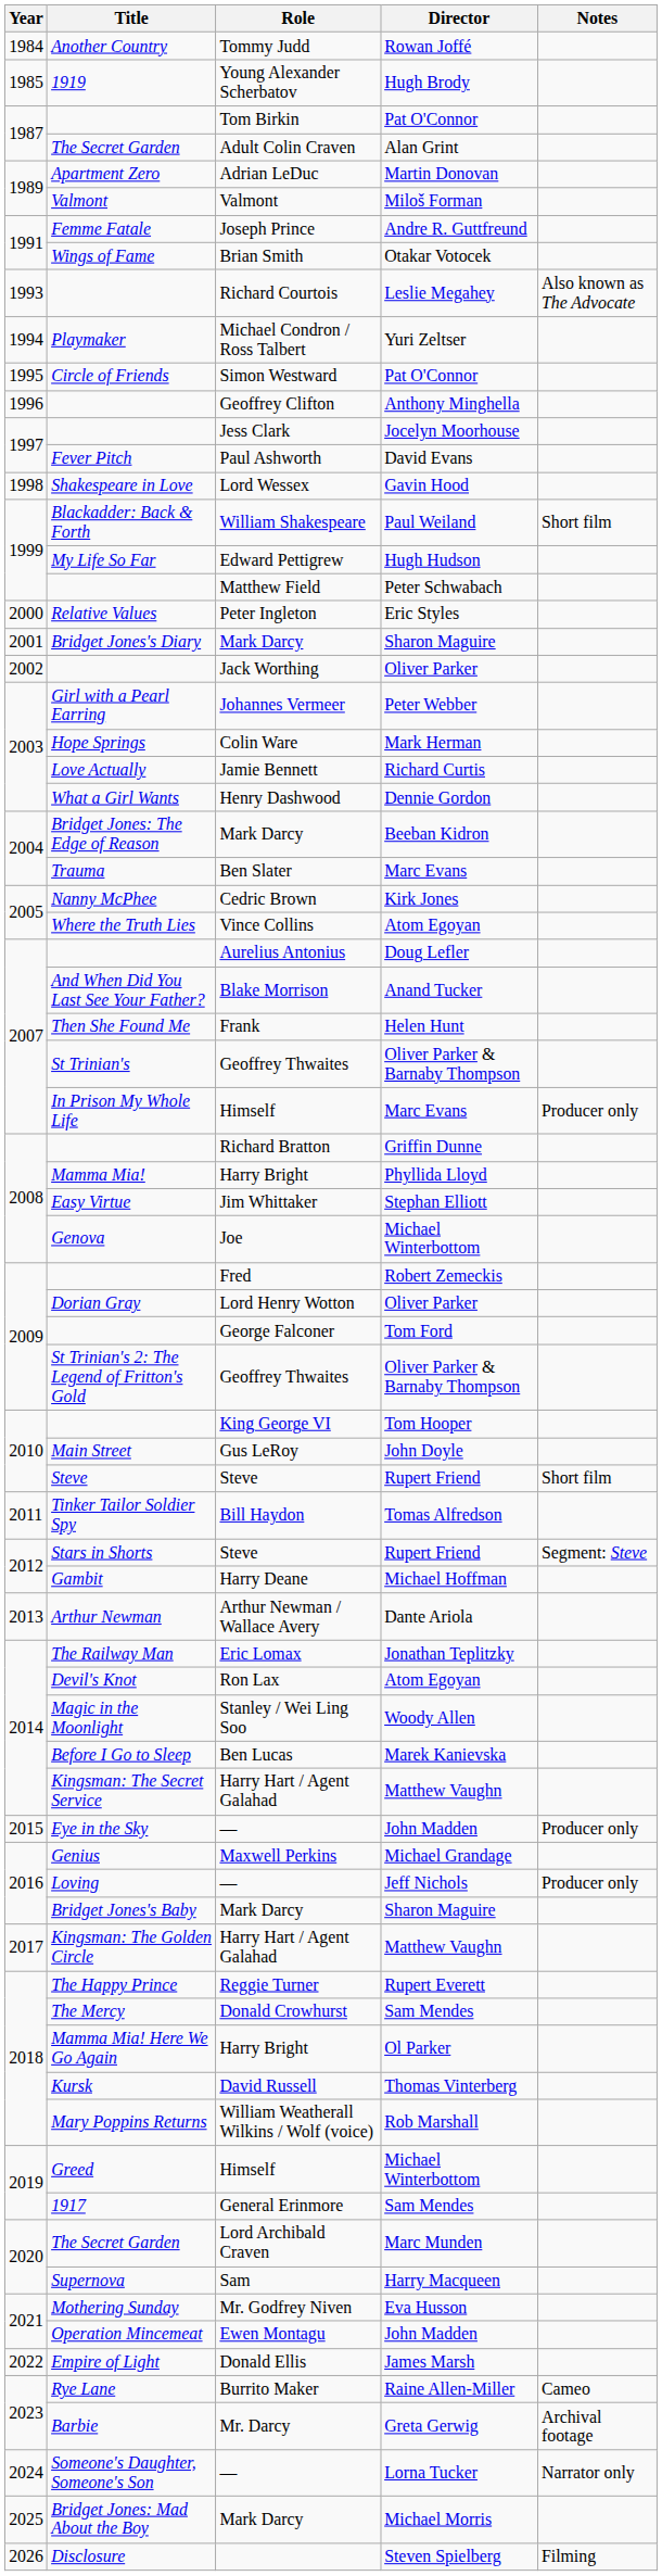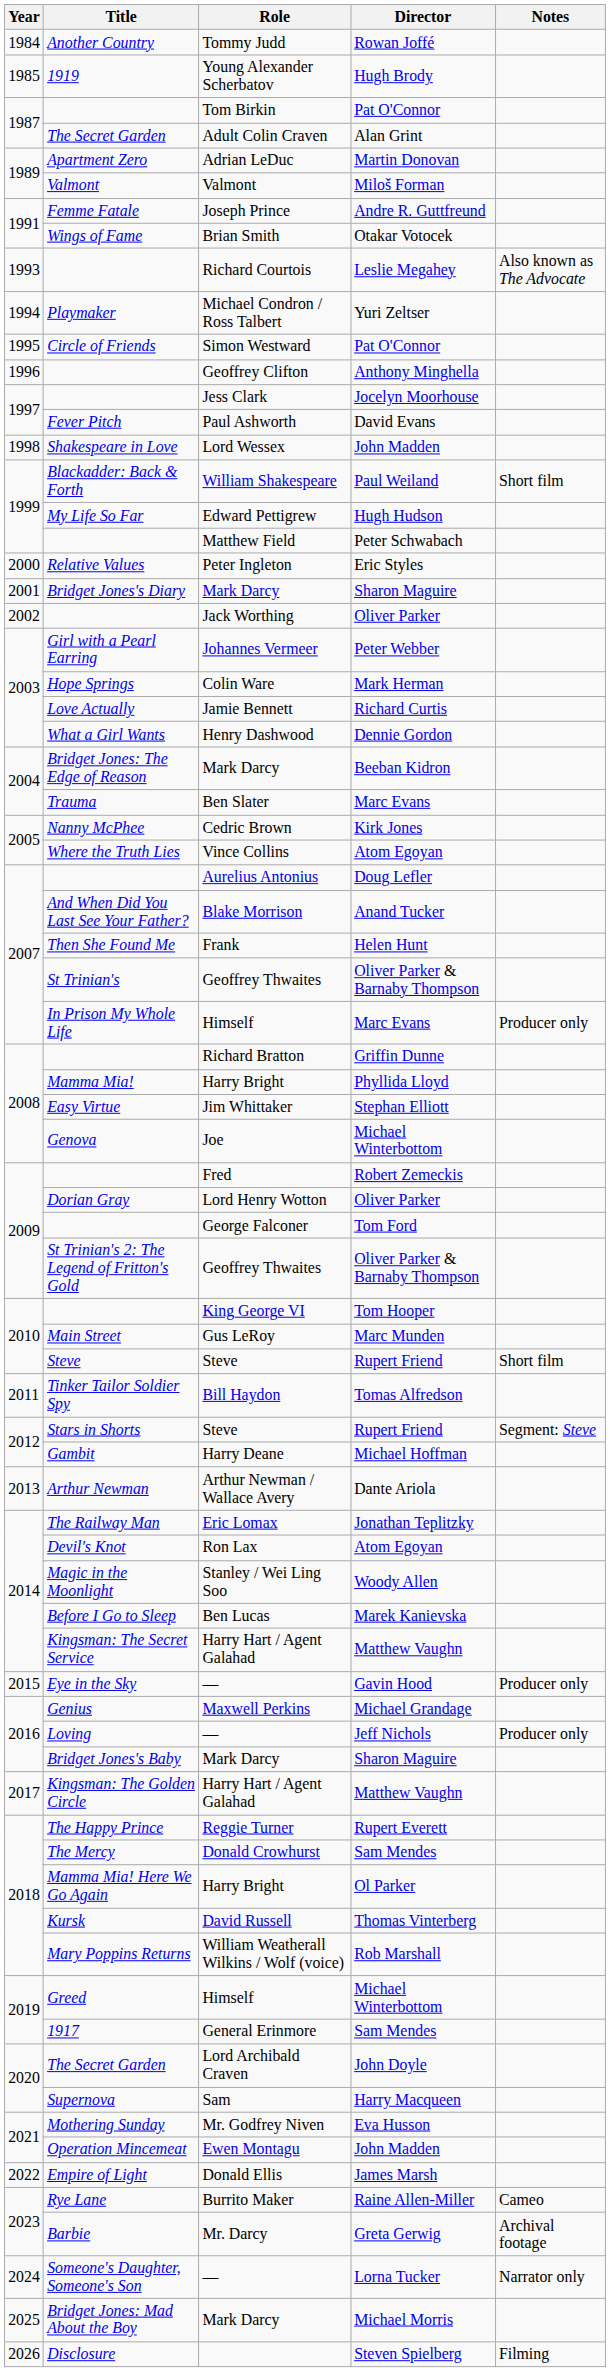 <table class="wikitable sortable unsortable">
 <tr>
 <th>Year</th>
 <th>Title</th>
 <th>Role</th>
 <th>Director</th>
 <th class="unsortable">Notes</th>
 </tr>
 <tr>
 <td>1984</td>
 <td><em><a href='#'>Another Country</a></em></td>
 <td>Tommy Judd</td>
 <td><a href='#'>Rowan Joffé</a></td>
 <td></td>
 </tr>
 <tr>
 <td>1985</td>
 <td><em><a href='#'>1919</a></em></td>
 <td>Young Alexander Scherbatov</td>
 <td><a href='#'>Hugh Brody</a></td>
 <td></td>
 </tr>
 <tr>
 <td rowspan="2">1987</td>
 <td><em></em></td>
 <td>Tom Birkin</td>
 <td><a href='#'>Pat O'Connor</a></td>
 <td></td>
 </tr>
 <tr>
 <td><em><a href='#'>The Secret Garden</a></em></td>
 <td>Adult Colin Craven</td>
 <td>Alan Grint</td>
 <td></td>
 </tr>
 <tr>
 <td rowspan="2">1989</td>
 <td><em><a href='#'>Apartment Zero</a></em></td>
 <td>Adrian LeDuc</td>
 <td><a href='#'>Martin Donovan</a></td>
 <td></td>
 </tr>
 <tr>
 <td><em><a href='#'>Valmont</a></em></td>
 <td>Valmont</td>
 <td><a href='#'>Miloš Forman</a></td>
 <td></td>
 </tr>
 <tr>
 <td rowspan="2">1991</td>
 <td><em><a href='#'>Femme Fatale</a></em></td>
 <td>Joseph Prince</td>
 <td><a href='#'>Andre R. Guttfreund</a></td>
 <td></td>
 </tr>
 <tr>
 <td><em><a href='#'>Wings of Fame</a></em></td>
 <td>Brian Smith</td>
 <td>Otakar Votocek</td>
 <td></td>
 </tr>
 <tr>
 <td>1993</td>
 <td><em></em></td>
 <td>Richard Courtois</td>
 <td><a href='#'>Leslie Megahey</a></td>
 <td>Also known as <em>The Advocate</em></td>
 </tr>
 <tr>
 <td>1994</td>
 <td><em><a href='#'>Playmaker</a></em></td>
 <td>Michael Condron / Ross Talbert</td>
 <td>Yuri Zeltser</td>
 <td></td>
 </tr>
 <tr>
 <td>1995</td>
 <td><em><a href='#'>Circle of Friends</a></em></td>
 <td>Simon Westward</td>
 <td><a href='#'>Pat O'Connor</a></td>
 <td></td>
 </tr>
 <tr>
 <td>1996</td>
 <td><em></em></td>
 <td>Geoffrey Clifton</td>
 <td><a href='#'>Anthony Minghella</a></td>
 <td></td>
 </tr>
 <tr>
 <td rowspan="2">1997</td>
 <td><em></em></td>
 <td>Jess Clark</td>
 <td><a href='#'>Jocelyn Moorhouse</a></td>
 <td></td>
 </tr>
 <tr>
 <td><em><a href='#'>Fever Pitch</a></em></td>
 <td>Paul Ashworth</td>
 <td>David Evans</td>
 <td></td>
 </tr>
 <tr>
 <td>1998</td>
 <td><em><a href='#'>Shakespeare in Love</a></em></td>
 <td>Lord Wessex</td>
-<td><a href='#'>Gavin Hood</a></td>
+<td><a href='#'>John Madden</a></td>
 <td></td>
 </tr>
 <tr>
 <td rowspan="3">1999</td>
 <td><em><a href='#'>Blackadder: Back & Forth</a></em></td>
 <td><a href='#'>William Shakespeare</a></td>
 <td><a href='#'>Paul Weiland</a></td>
 <td>Short film</td>
 </tr>
 <tr>
 <td><em><a href='#'>My Life So Far</a></em></td>
 <td>Edward Pettigrew</td>
 <td><a href='#'>Hugh Hudson</a></td>
 <td></td>
 </tr>
 <tr>
 <td><em></em></td>
 <td>Matthew Field</td>
 <td>Peter Schwabach</td>
 <td></td>
 </tr>
 <tr>
 <td>2000</td>
 <td><em><a href='#'>Relative Values</a></em></td>
 <td>Peter Ingleton</td>
 <td>Eric Styles</td>
 <td></td>
 </tr>
 <tr>
 <td>2001</td>
 <td><em><a href='#'>Bridget Jones's Diary</a></em></td>
 <td><a href='#'>Mark Darcy</a></td>
 <td><a href='#'>Sharon Maguire</a></td>
 <td></td>
 </tr>
 <tr>
 <td>2002</td>
 <td><em></em></td>
 <td>Jack Worthing</td>
 <td><a href='#'>Oliver Parker</a></td>
 <td></td>
 </tr>
 <tr>
 <td rowspan="4">2003</td>
 <td><em><a href='#'>Girl with a Pearl Earring</a></em></td>
 <td><a href='#'>Johannes Vermeer</a></td>
 <td><a href='#'>Peter Webber</a></td>
 <td></td>
 </tr>
 <tr>
 <td><em><a href='#'>Hope Springs</a></em></td>
 <td>Colin Ware</td>
 <td><a href='#'>Mark Herman</a></td>
 <td></td>
 </tr>
 <tr>
 <td><em><a href='#'>Love Actually</a></em></td>
 <td>Jamie Bennett</td>
 <td><a href='#'>Richard Curtis</a></td>
 <td></td>
 </tr>
 <tr>
 <td><em><a href='#'>What a Girl Wants</a></em></td>
 <td>Henry Dashwood</td>
 <td><a href='#'>Dennie Gordon</a></td>
 <td></td>
 </tr>
 <tr>
 <td rowspan="2">2004</td>
 <td><em><a href='#'>Bridget Jones: The Edge of Reason</a></em></td>
 <td>Mark Darcy</td>
 <td><a href='#'>Beeban Kidron</a></td>
 <td></td>
 </tr>
 <tr>
 <td><em><a href='#'>Trauma</a></em></td>
 <td>Ben Slater</td>
 <td><a href='#'>Marc Evans</a></td>
 <td></td>
 </tr>
 <tr>
 <td rowspan="2">2005</td>
 <td><em><a href='#'>Nanny McPhee</a></em></td>
 <td>Cedric Brown</td>
 <td><a href='#'>Kirk Jones</a></td>
 <td></td>
 </tr>
 <tr>
 <td><em><a href='#'>Where the Truth Lies</a></em></td>
 <td>Vince Collins</td>
 <td><a href='#'>Atom Egoyan</a></td>
 <td></td>
 </tr>
 <tr>
 <td rowspan="5">2007</td>
 <td><em></em></td>
 <td><a href='#'>Aurelius Antonius</a></td>
 <td><a href='#'>Doug Lefler</a></td>
 <td></td>
 </tr>
 <tr>
 <td><em><a href='#'>And When Did You Last See Your Father?</a></em></td>
 <td><a href='#'>Blake Morrison</a></td>
 <td><a href='#'>Anand Tucker</a></td>
 <td></td>
 </tr>
 <tr>
 <td><em><a href='#'>Then She Found Me</a></em></td>
 <td>Frank</td>
 <td><a href='#'>Helen Hunt</a></td>
 <td></td>
 </tr>
 <tr>
 <td><em><a href='#'>St Trinian's</a></em></td>
 <td>Geoffrey Thwaites</td>
 <td><a href='#'>Oliver Parker</a> & <a href='#'>Barnaby Thompson</a></td>
 <td></td>
 </tr>
 <tr>
 <td><em><a href='#'>In Prison My Whole Life</a></em></td>
 <td>Himself</td>
 <td><a href='#'>Marc Evans</a></td>
 <td>Producer only</td>
 </tr>
 <tr>
 <td rowspan="4">2008</td>
 <td><em></em></td>
 <td>Richard Bratton</td>
 <td><a href='#'>Griffin Dunne</a></td>
 <td></td>
 </tr>
 <tr>
 <td><em><a href='#'>Mamma Mia!</a></em></td>
 <td>Harry Bright</td>
 <td><a href='#'>Phyllida Lloyd</a></td>
 <td></td>
 </tr>
 <tr>
 <td><em><a href='#'>Easy Virtue</a></em></td>
 <td>Jim Whittaker</td>
 <td><a href='#'>Stephan Elliott</a></td>
 <td></td>
 </tr>
 <tr>
 <td><em><a href='#'>Genova</a></em></td>
 <td>Joe</td>
 <td><a href='#'>Michael Winterbottom</a></td>
 <td></td>
 </tr>
 <tr>
 <td rowspan="4">2009</td>
 <td><em></em></td>
 <td>Fred</td>
 <td><a href='#'>Robert Zemeckis</a></td>
 <td></td>
 </tr>
 <tr>
 <td><em><a href='#'>Dorian Gray</a></em></td>
 <td>Lord Henry Wotton</td>
 <td><a href='#'>Oliver Parker</a></td>
 <td></td>
 </tr>
 <tr>
 <td><em></em></td>
 <td>George Falconer</td>
 <td><a href='#'>Tom Ford</a></td>
 <td></td>
 </tr>
 <tr>
 <td><em><a href='#'>St Trinian's 2: The Legend of Fritton's Gold</a></em></td>
 <td>Geoffrey Thwaites</td>
 <td><a href='#'>Oliver Parker</a> & <a href='#'>Barnaby Thompson</a></td>
 <td></td>
 </tr>
 <tr>
 <td rowspan="3">2010</td>
 <td><em></em></td>
 <td><a href='#'>King George VI</a></td>
 <td><a href='#'>Tom Hooper</a></td>
 <td></td>
 </tr>
 <tr>
 <td><em><a href='#'>Main Street</a></em></td>
 <td>Gus LeRoy</td>
-<td><a href='#'>John Doyle</a></td>
+<td><a href='#'>Marc Munden</a></td>
 <td></td>
 </tr>
 <tr>
 <td><em><a href='#'>Steve</a></em></td>
 <td>Steve</td>
 <td><a href='#'>Rupert Friend</a></td>
 <td>Short film</td>
 </tr>
 <tr>
 <td>2011</td>
 <td><em><a href='#'>Tinker Tailor Soldier Spy</a></em></td>
 <td><a href='#'>Bill Haydon</a></td>
 <td><a href='#'>Tomas Alfredson</a></td>
 <td></td>
 </tr>
 <tr>
 <td rowspan="2">2012</td>
 <td><em><a href='#'>Stars in Shorts</a></em></td>
 <td>Steve</td>
 <td><a href='#'>Rupert Friend</a></td>
 <td>Segment: <em><a href='#'>Steve</a></em></td>
 </tr>
 <tr>
 <td><em><a href='#'>Gambit</a></em></td>
 <td>Harry Deane</td>
 <td><a href='#'>Michael Hoffman</a></td>
 <td></td>
 </tr>
 <tr>
 <td>2013</td>
 <td><em><a href='#'>Arthur Newman</a></em></td>
 <td>Arthur Newman / Wallace Avery</td>
 <td>Dante Ariola</td>
 <td></td>
 </tr>
 <tr>
 <td rowspan="5">2014</td>
 <td><em><a href='#'>The Railway Man</a></em></td>
 <td><a href='#'>Eric Lomax</a></td>
 <td><a href='#'>Jonathan Teplitzky</a></td>
 <td></td>
 </tr>
 <tr>
 <td><em><a href='#'>Devil's Knot</a></em></td>
 <td>Ron Lax</td>
 <td><a href='#'>Atom Egoyan</a></td>
 <td></td>
 </tr>
 <tr>
 <td><em><a href='#'>Magic in the Moonlight</a></em></td>
 <td>Stanley / Wei Ling Soo</td>
 <td><a href='#'>Woody Allen</a></td>
 <td></td>
 </tr>
 <tr>
 <td><em><a href='#'>Before I Go to Sleep</a></em></td>
 <td>Ben Lucas</td>
 <td><a href='#'>Marek Kanievska</a></td>
 <td></td>
 </tr>
 <tr>
 <td><em><a href='#'>Kingsman: The Secret Service</a></em></td>
 <td>Harry Hart / Agent Galahad</td>
 <td><a href='#'>Matthew Vaughn</a></td>
 <td></td>
 </tr>
 <tr>
 <td>2015</td>
 <td><em><a href='#'>Eye in the Sky</a></em></td>
 <td>—</td>
-<td><a href='#'>John Madden</a></td>
+<td><a href='#'>Gavin Hood</a></td>
 <td>Producer only</td>
 </tr>
 <tr>
 <td rowspan="3">2016</td>
 <td><em><a href='#'>Genius</a></em></td>
 <td><a href='#'>Maxwell Perkins</a></td>
 <td><a href='#'>Michael Grandage</a></td>
 <td></td>
 </tr>
 <tr>
 <td><em><a href='#'>Loving</a></em></td>
 <td>—</td>
 <td><a href='#'>Jeff Nichols</a></td>
 <td>Producer only</td>
 </tr>
 <tr>
 <td><em><a href='#'>Bridget Jones's Baby</a></em></td>
 <td>Mark Darcy</td>
 <td><a href='#'>Sharon Maguire</a></td>
 <td></td>
 </tr>
 <tr>
 <td>2017</td>
 <td><em><a href='#'>Kingsman: The Golden Circle</a></em></td>
 <td>Harry Hart / Agent Galahad</td>
 <td><a href='#'>Matthew Vaughn</a></td>
 <td></td>
 </tr>
 <tr>
 <td rowspan="5">2018</td>
 <td><em><a href='#'>The Happy Prince</a></em></td>
 <td><a href='#'>Reggie Turner</a></td>
 <td><a href='#'>Rupert Everett</a></td>
 <td></td>
 </tr>
 <tr>
 <td><em><a href='#'>The Mercy</a></em></td>
 <td><a href='#'>Donald Crowhurst</a></td>
 <td><a href='#'>Sam Mendes</a></td>
 <td></td>
 </tr>
 <tr>
 <td><em><a href='#'>Mamma Mia! Here We Go Again</a></em></td>
 <td>Harry Bright</td>
 <td><a href='#'>Ol Parker</a></td>
 <td></td>
 </tr>
 <tr>
 <td><em><a href='#'>Kursk</a></em></td>
 <td><a href='#'>David Russell</a></td>
 <td><a href='#'>Thomas Vinterberg</a></td>
 <td></td>
 </tr>
 <tr>
 <td><em><a href='#'>Mary Poppins Returns</a></em></td>
 <td>William Weatherall Wilkins / Wolf (voice)</td>
 <td><a href='#'>Rob Marshall</a></td>
 <td></td>
 </tr>
 <tr>
 <td rowspan="2">2019</td>
 <td><em><a href='#'>Greed</a></em></td>
 <td>Himself</td>
 <td><a href='#'>Michael Winterbottom</a></td>
 <td></td>
 </tr>
 <tr>
 <td><em><a href='#'>1917</a></em></td>
 <td>General Erinmore</td>
 <td><a href='#'>Sam Mendes</a></td>
 <td></td>
 </tr>
 <tr>
 <td rowspan="2">2020</td>
 <td><em><a href='#'>The Secret Garden</a></em></td>
 <td>Lord Archibald Craven</td>
-<td><a href='#'>Marc Munden</a></td>
+<td><a href='#'>John Doyle</a></td>
 <td></td>
 </tr>
 <tr>
 <td><em><a href='#'>Supernova</a></em></td>
 <td>Sam</td>
 <td><a href='#'>Harry Macqueen</a></td>
 <td></td>
 </tr>
 <tr>
 <td rowspan="2">2021</td>
 <td><em><a href='#'>Mothering Sunday</a></em></td>
 <td>Mr. Godfrey Niven</td>
 <td><a href='#'>Eva Husson</a></td>
 <td></td>
 </tr>
 <tr>
 <td><em><a href='#'>Operation Mincemeat</a></em></td>
 <td><a href='#'>Ewen Montagu</a></td>
 <td><a href='#'>John Madden</a></td>
 <td></td>
 </tr>
 <tr>
 <td>2022</td>
 <td><em><a href='#'>Empire of Light</a></em></td>
 <td>Donald Ellis</td>
 <td><a href='#'>James Marsh</a></td>
 <td></td>
 </tr>
 <tr>
 <td rowspan="2">2023</td>
 <td><em><a href='#'>Rye Lane</a></em></td>
 <td>Burrito Maker</td>
 <td><a href='#'>Raine Allen-Miller</a></td>
 <td>Cameo</td>
 </tr>
 <tr>
 <td><em><a href='#'>Barbie</a></em></td>
 <td>Mr. Darcy</td>
 <td><a href='#'>Greta Gerwig</a></td>
 <td>Archival footage</td>
 </tr>
 <tr>
 <td>2024</td>
 <td><em><a href='#'>Someone's Daughter, Someone's Son</a></em></td>
 <td>—</td>
 <td><a href='#'>Lorna Tucker</a></td>
 <td>Narrator only</td>
 </tr>
 <tr>
 <td>2025</td>
 <td><em><a href='#'>Bridget Jones: Mad About the Boy</a></em></td>
 <td>Mark Darcy</td>
 <td><a href='#'>Michael Morris</a></td>
 <td></td>
 </tr>
 <tr>
 <td>2026</td>
 <td><em><a href='#'>Disclosure</a></em></td>
 <td></td>
 <td><a href='#'>Steven Spielberg</a></td>
 <td>Filming</td>
 </tr>
 </table>
